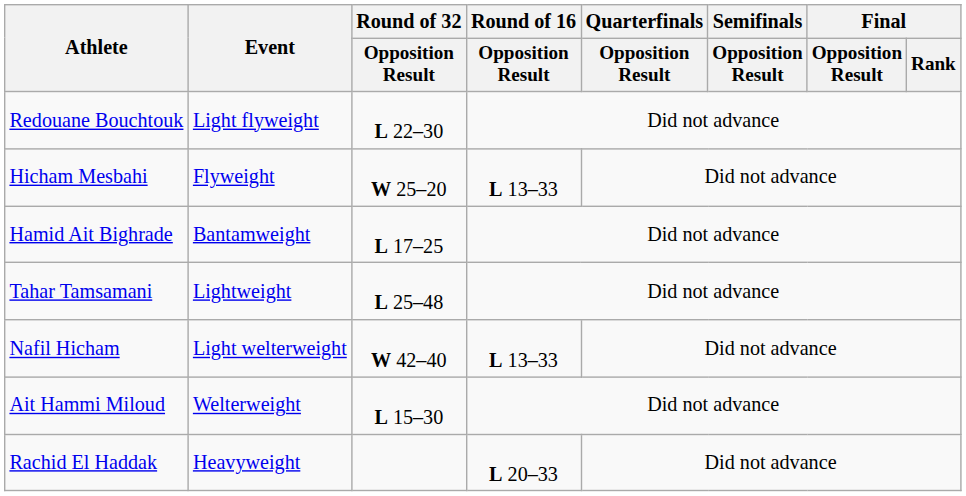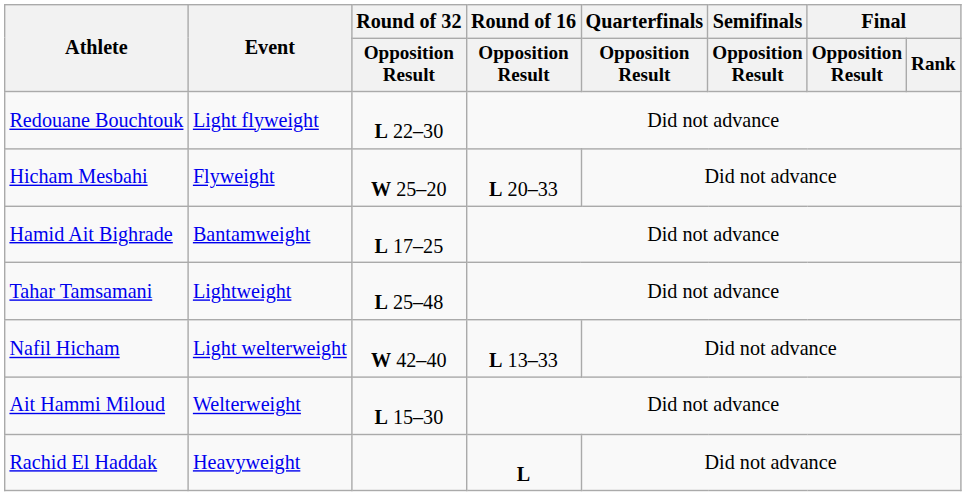 <table class="wikitable" style="font-size:90%">
 <tr>
 <th rowspan="2">Athlete</th>
 <th rowspan="2">Event</th>
 <th>Round of 32</th>
 <th>Round of 16</th>
 <th>Quarterfinals</th>
 <th>Semifinals</th>
 <th colspan=2>Final</th>
 </tr>
 <tr style="font-size:95%">
 <th>Opposition<br>Result</th>
 <th>Opposition<br>Result</th>
 <th>Opposition<br>Result</th>
 <th>Opposition<br>Result</th>
 <th>Opposition<br>Result</th>
 <th>Rank</th>
 </tr>
 <tr align=center>
 <td align=left><a href='#'>Redouane Bouchtouk</a></td>
 <td align=left><a href='#'>Light flyweight</a></td>
 <td><br><strong>L</strong> 22–30</td>
 <td colspan=5>Did not advance</td>
 </tr>
 <tr align=center>
 <td align=left><a href='#'>Hicham Mesbahi</a></td>
 <td align=left><a href='#'>Flyweight</a></td>
 <td><br><strong>W</strong> 25–20</td>
-<td><br><strong>L</strong> 13–33</td>
+<td><br><strong>L</strong> 20–33</td>
 <td colspan=4>Did not advance</td>
 </tr>
 <tr align=center>
 <td align=left><a href='#'>Hamid Ait Bighrade</a></td>
 <td align=left><a href='#'>Bantamweight</a></td>
 <td><br><strong>L</strong> 17–25</td>
 <td colspan=5>Did not advance</td>
 </tr>
 <tr align=center>
 <td align=left><a href='#'>Tahar Tamsamani</a></td>
 <td align=left><a href='#'>Lightweight</a></td>
 <td><br><strong>L</strong> 25–48</td>
 <td colspan=5>Did not advance</td>
 </tr>
 <tr align=center>
 <td align=left><a href='#'>Nafil Hicham</a></td>
 <td align=left><a href='#'>Light welterweight</a></td>
 <td><br><strong>W</strong> 42–40</td>
 <td><br><strong>L</strong> 13–33</td>
 <td colspan=4>Did not advance</td>
 </tr>
 <tr align=center>
 <td align=left><a href='#'>Ait Hammi Miloud</a></td>
 <td align=left><a href='#'>Welterweight</a></td>
 <td><br><strong>L</strong> 15–30</td>
 <td colspan=5>Did not advance</td>
 </tr>
 <tr align=center>
 <td align=left><a href='#'>Rachid El Haddak</a></td>
 <td align=left><a href='#'>Heavyweight</a></td>
 <td></td>
-<td><br><strong>L</strong> 20–33</td>
+<td><br><strong>L</strong> </td>
 <td colspan=4>Did not advance</td>
 </tr>
 </table>
